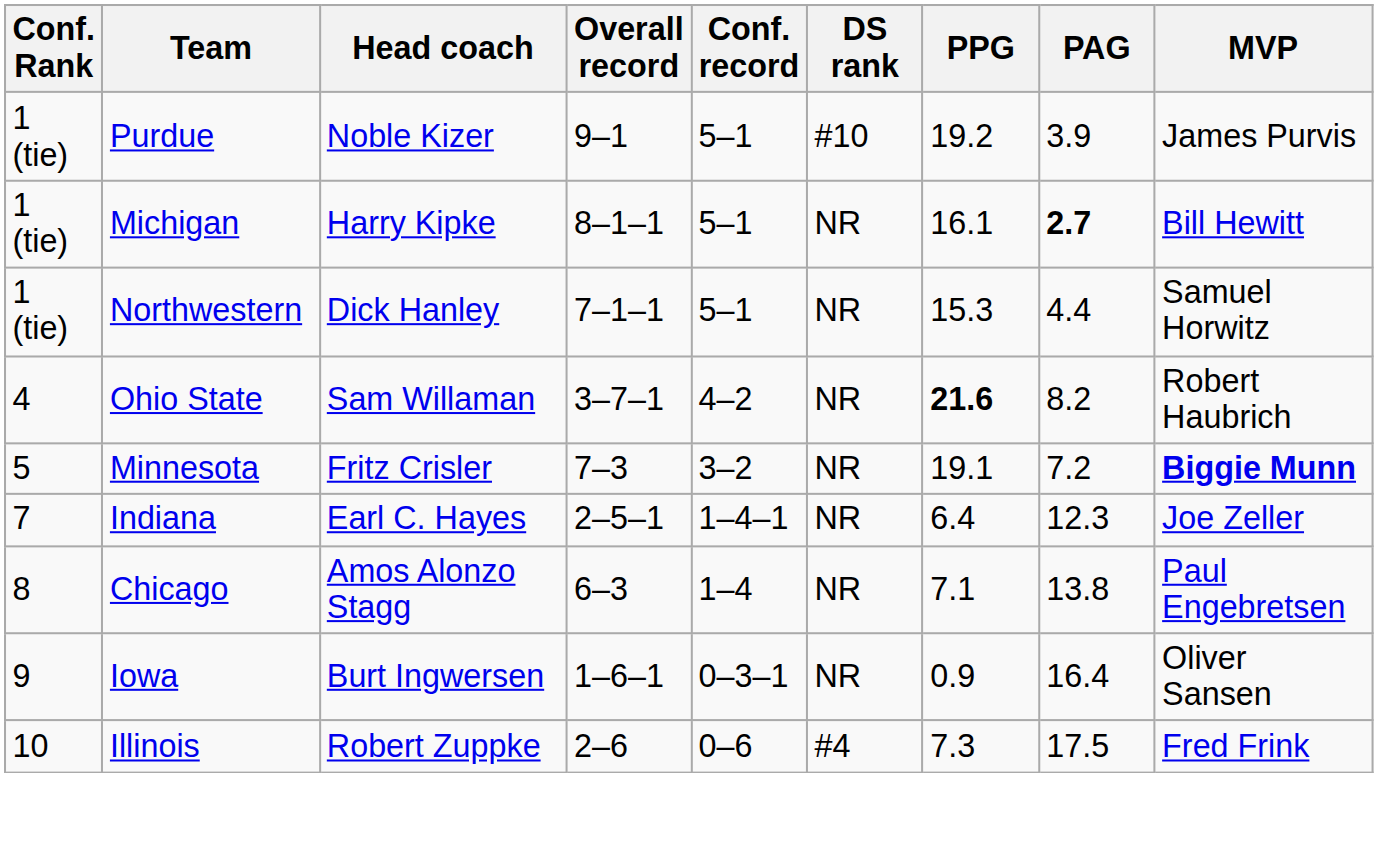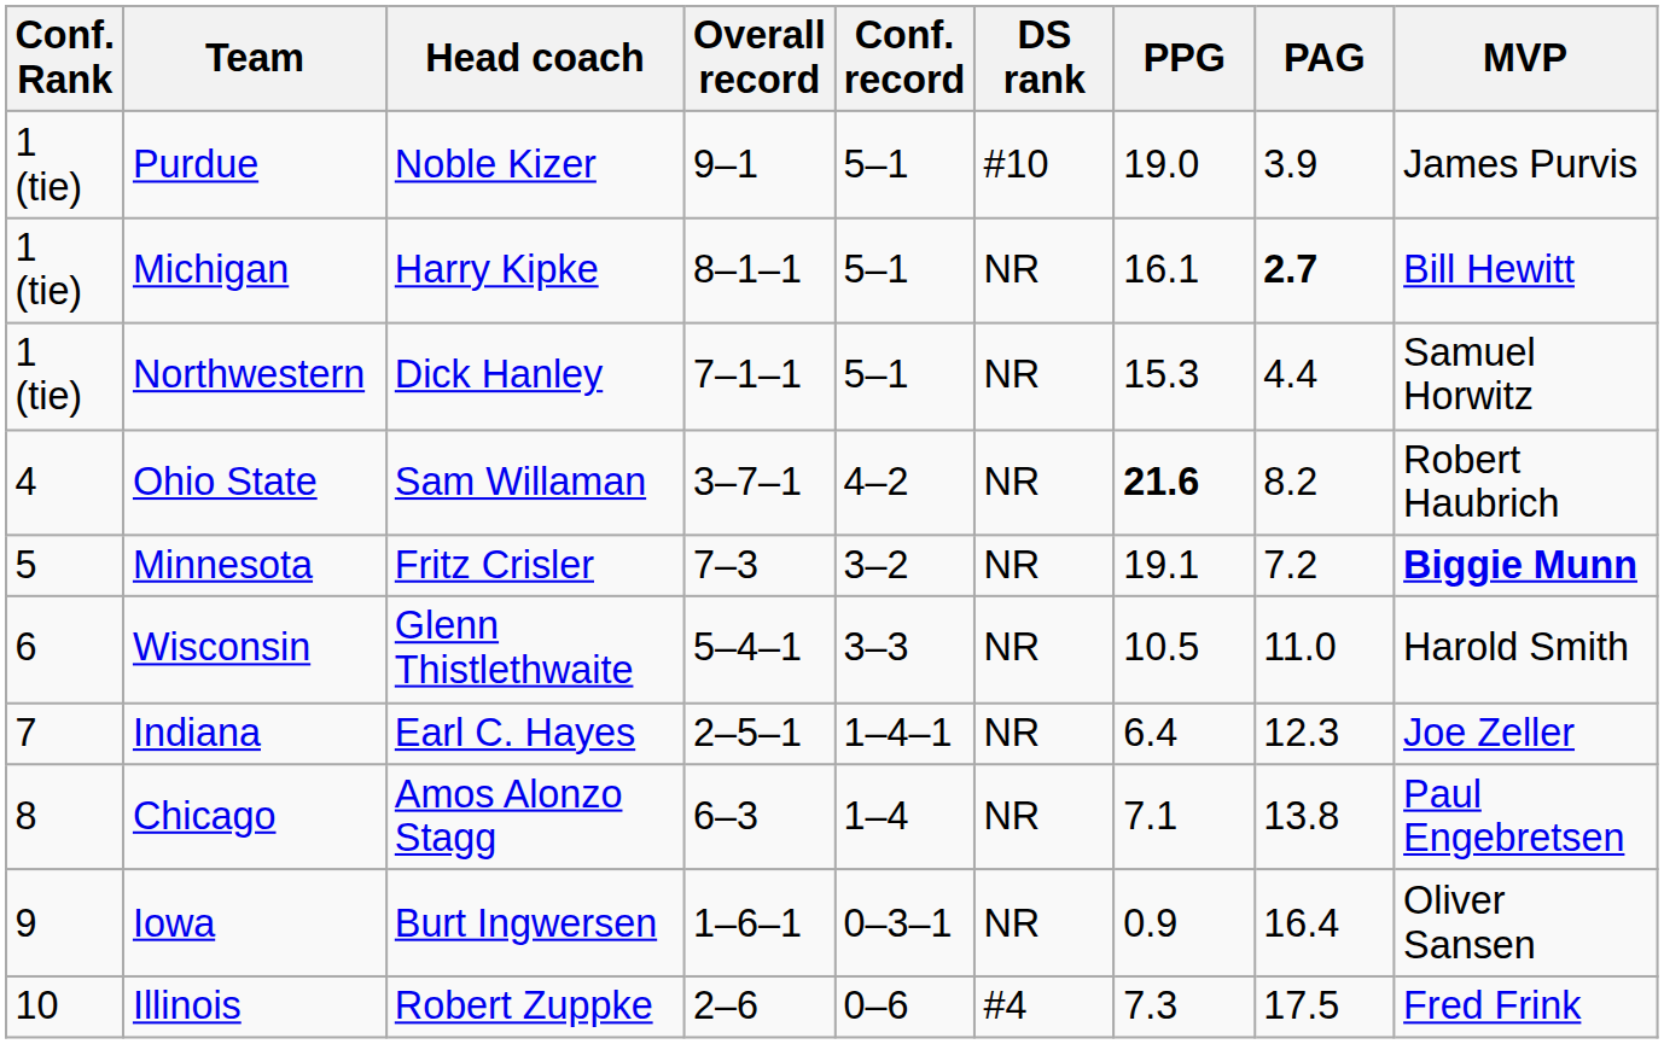 <table class="sortable wikitable">
 <tr>
 <th width="25">Conf. Rank</th>
 <th width="100">Team</th>
 <th width="115">Head coach</th>
 <th width="50">Overall record</th>
 <th width="50">Conf. record</th>
 <th width="50">DS<br>rank</th>
 <th width="50">PPG</th>
 <th width="50">PAG</th>
 <th width="100">MVP</th>
 </tr>
 <tr align="left" bgcolor="">
 <td>1 (tie)</td>
 <td><a href='#'>Purdue</a></td>
 <td><a href='#'>Noble Kizer</a></td>
 <td>9–1</td>
 <td>5–1</td>
 <td>#10</td>
-<td>19.2</td>
+<td>19.0</td>
 <td>3.9</td>
 <td>James Purvis</td>
 </tr>
 <tr align="left" bgcolor="">
 <td>1 (tie)</td>
 <td><a href='#'>Michigan</a></td>
 <td><a href='#'>Harry Kipke</a></td>
 <td>8–1–1</td>
 <td>5–1</td>
 <td>NR</td>
 <td>16.1</td>
 <td><strong>2.7</strong></td>
 <td><a href='#'>Bill Hewitt</a></td>
 </tr>
 <tr align="left" bgcolor="">
 <td>1 (tie)</td>
 <td><a href='#'>Northwestern</a></td>
 <td><a href='#'>Dick Hanley</a></td>
 <td>7–1–1</td>
 <td>5–1</td>
 <td>NR</td>
 <td>15.3</td>
 <td>4.4</td>
 <td>Samuel Horwitz</td>
 </tr>
 <tr align="left" bgcolor="">
 <td>4</td>
 <td><a href='#'>Ohio State</a></td>
 <td><a href='#'>Sam Willaman</a></td>
 <td>3–7–1</td>
 <td>4–2</td>
 <td>NR</td>
 <td><strong>21.6</strong></td>
 <td>8.2</td>
 <td>Robert Haubrich</td>
 </tr>
 <tr align="left" bgcolor="">
 <td>5</td>
 <td><a href='#'>Minnesota</a></td>
 <td><a href='#'>Fritz Crisler</a></td>
 <td>7–3</td>
 <td>3–2</td>
 <td>NR</td>
 <td>19.1</td>
 <td>7.2</td>
 <td><strong><a href='#'>Biggie Munn</a></strong></td>
 </tr>
 <tr align="left" bgcolor="">
+<td>6</td>
+<td><a href='#'>Wisconsin</a></td>
+<td><a href='#'>Glenn Thistlethwaite</a></td>
+<td>5–4–1</td>
+<td>3–3</td>
+<td>NR</td>
+<td>10.5</td>
+<td>11.0</td>
+<td>Harold Smith</td>
+</tr>
+<tr align="left" bgcolor="">
 <td>7</td>
 <td><a href='#'>Indiana</a></td>
 <td><a href='#'>Earl C. Hayes</a></td>
 <td>2–5–1</td>
 <td>1–4–1</td>
 <td>NR</td>
 <td>6.4</td>
 <td>12.3</td>
 <td><a href='#'>Joe Zeller</a></td>
 </tr>
 <tr align="left" bgcolor="">
 <td>8</td>
 <td><a href='#'>Chicago</a></td>
 <td><a href='#'>Amos Alonzo Stagg</a></td>
 <td>6–3</td>
 <td>1–4</td>
 <td>NR</td>
 <td>7.1</td>
 <td>13.8</td>
 <td><a href='#'>Paul Engebretsen</a></td>
 </tr>
 <tr align="left" bgcolor="">
 <td>9</td>
 <td><a href='#'>Iowa</a></td>
 <td><a href='#'>Burt Ingwersen</a></td>
 <td>1–6–1</td>
 <td>0–3–1</td>
 <td>NR</td>
 <td>0.9</td>
 <td>16.4</td>
 <td>Oliver Sansen</td>
 </tr>
 <tr align="left" bgcolor="">
 <td>10</td>
 <td><a href='#'>Illinois</a></td>
 <td><a href='#'>Robert Zuppke</a></td>
 <td>2–6</td>
 <td>0–6</td>
 <td>#4</td>
 <td>7.3</td>
 <td>17.5</td>
 <td><a href='#'>Fred Frink</a></td>
 </tr>
 </table>
